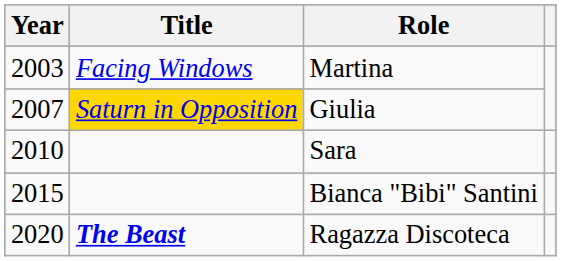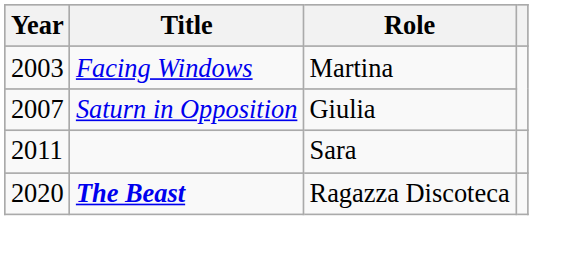 <table class="wikitable sortable">
 <tr>
 <th>Year</th>
 <th>Title</th>
 <th>Role</th>
 <th class="unsortable"></th>
 </tr>
 <tr>
 <td>2003</td>
 <td><em><a href='#'>Facing Windows</a></em></td>
 <td>Martina</td>
 <td rowspan="2"></td>
 </tr>
 <tr>
 <td>2007</td>
-<td style="background: gold;"><em><a href='#'>Saturn in Opposition</a></em></td>
+<td><em><a href='#'>Saturn in Opposition</a></em></td>
 <td>Giulia</td>
 </tr>
 <tr>
-<td>2010</td>
+<td>2011</td>
 <td><em></em></td>
 <td>Sara</td>
-<td></td>
-</tr>
-<tr>
-<td>2015</td>
-<td><em></em></td>
-<td>Bianca "Bibi" Santini</td>
 <td></td>
 </tr>
 <tr>
 <td>2020</td>
 <td><strong><em><a href='#'>The Beast</a></em></strong></td>
 <td>Ragazza Discoteca</td>
 <td></td>
 </tr>
 </table>
